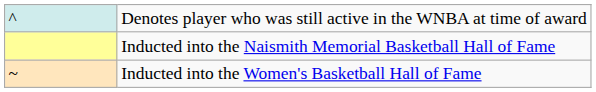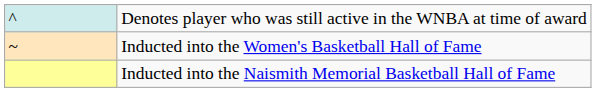 <table class="wikitable">
 <tr>
 <td style="background-color:#CFECEC; border:1px solid #aaaaaa; width:6em">^</td>
 <td>Denotes player who was still active in the WNBA at time of award</td>
 </tr>
 <tr>
+<td style="background-color:#FFE6BD; border:1px solid #aaaaaa; width:6em">~</td>
+<td>Inducted into the <a href='#'>Women's Basketball Hall of Fame</a></td>
+</tr>
+<tr>
 <td style="background-color:#FFFF99; border:1px solid #aaaaaa; width:6em"></td>
 <td>Inducted into the <a href='#'>Naismith Memorial Basketball Hall of Fame</a></td>
 </tr>
-<tr>
-<td style="background-color:#FFE6BD; border:1px solid #aaaaaa; width:6em">~</td>
-<td>Inducted into the <a href='#'>Women's Basketball Hall of Fame</a></td>
-</tr>
 </table>
